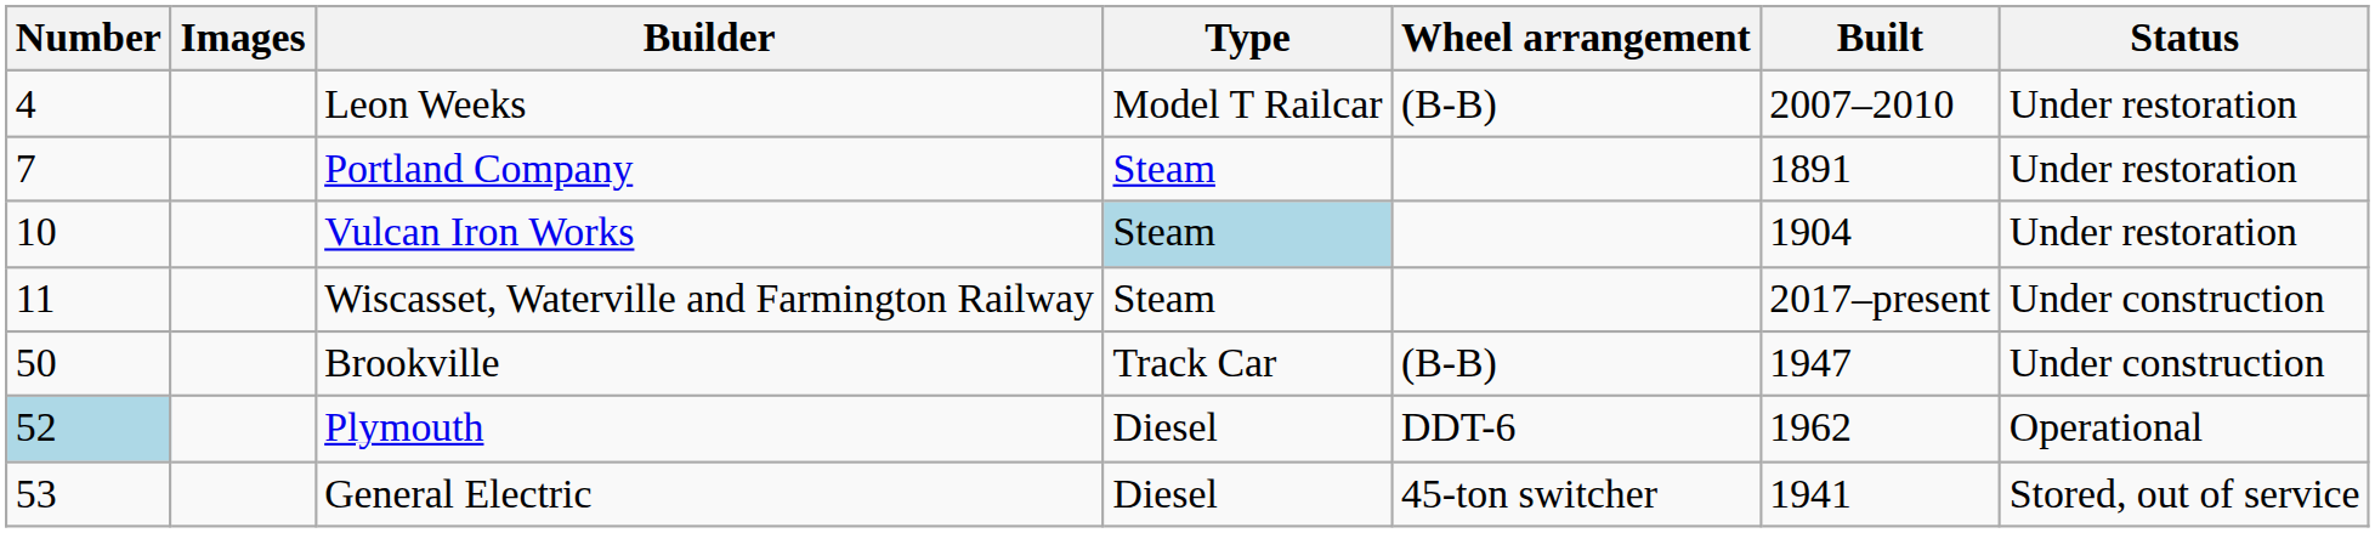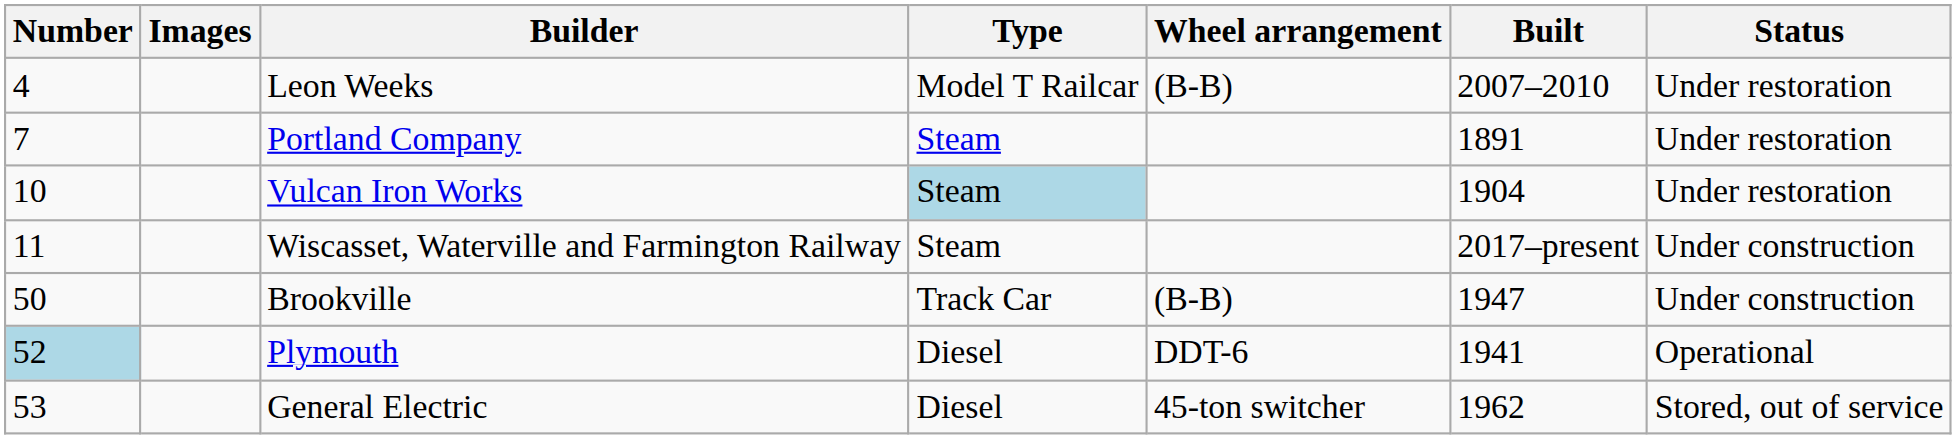 <table class="wikitable" style="font-size:100%;">
 <tr>
 <th>Number</th>
 <th>Images</th>
 <th>Builder</th>
 <th>Type</th>
 <th>Wheel arrangement</th>
 <th>Built</th>
 <th>Status</th>
 </tr>
 <tr>
 <td>4</td>
 <td></td>
 <td>Leon Weeks</td>
 <td>Model T Railcar</td>
 <td>(B-B)</td>
 <td>2007–2010</td>
 <td>Under restoration</td>
 </tr>
 <tr>
 <td>7</td>
 <td></td>
 <td><a href='#'>Portland Company</a></td>
 <td><a href='#'>Steam</a></td>
 <td></td>
 <td>1891</td>
 <td>Under restoration</td>
 </tr>
 <tr>
 <td>10</td>
 <td></td>
 <td><a href='#'>Vulcan Iron Works</a></td>
 <td style="background: lightblue;">Steam</td>
 <td></td>
 <td>1904</td>
 <td>Under restoration</td>
 </tr>
 <tr>
 <td>11</td>
 <td></td>
 <td>Wiscasset, Waterville and Farmington Railway</td>
 <td>Steam</td>
 <td></td>
 <td>2017–present</td>
 <td>Under construction</td>
 </tr>
 <tr>
 <td>50</td>
 <td></td>
 <td>Brookville</td>
 <td>Track Car</td>
 <td>(B-B)</td>
 <td>1947</td>
 <td>Under construction</td>
 </tr>
 <tr>
 <td style="background: lightblue;">52</td>
 <td></td>
 <td><a href='#'>Plymouth</a></td>
 <td>Diesel</td>
 <td>DDT-6</td>
-<td>1962</td>
+<td>1941</td>
 <td>Operational</td>
 </tr>
 <tr>
 <td>53</td>
 <td></td>
 <td>General Electric</td>
 <td>Diesel</td>
 <td>45-ton switcher</td>
-<td>1941</td>
+<td>1962</td>
 <td>Stored, out of service</td>
 </tr>
 </table>
